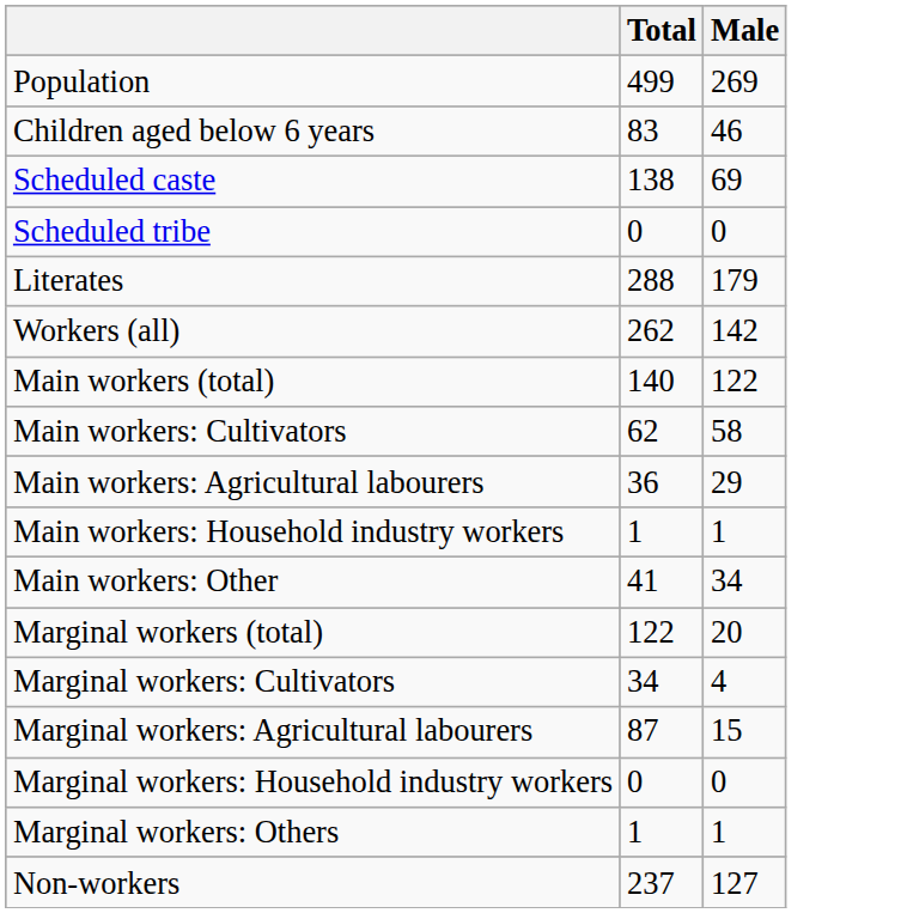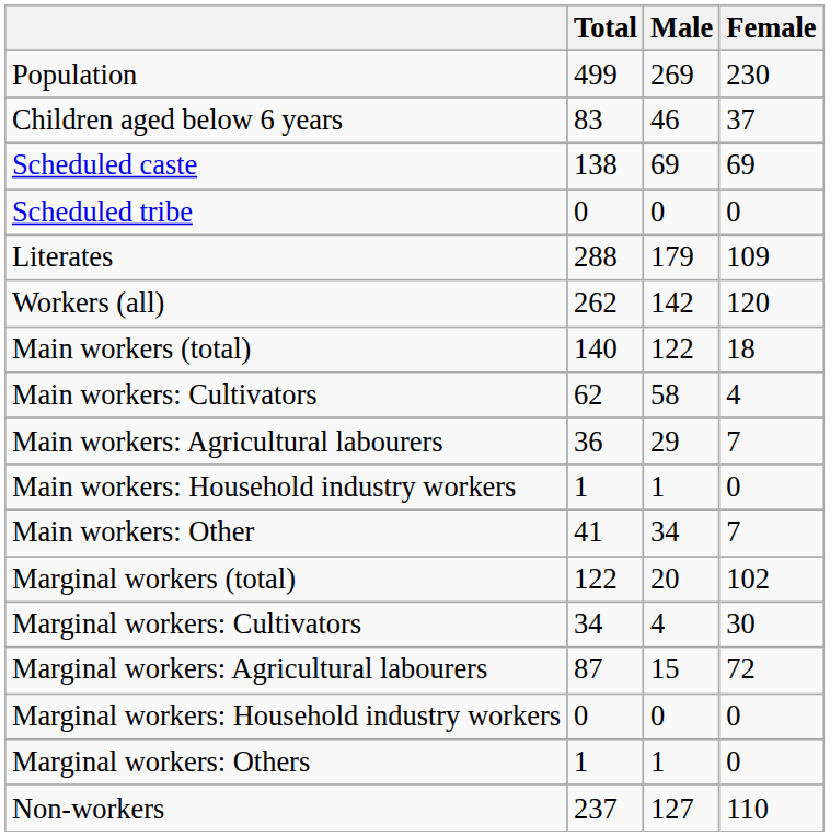 <table class="wikitable sortable">
 <tr>
 <th></th>
 <th>Total</th>
 <th>Male</th>
+<th>Female</th>
 </tr>
 <tr>
 <td>Population</td>
 <td>499</td>
 <td>269</td>
+<td>230</td>
 </tr>
 <tr>
 <td>Children aged below 6 years</td>
 <td>83</td>
 <td>46</td>
+<td>37</td>
 </tr>
 <tr>
 <td><a href='#'>Scheduled caste</a></td>
 <td>138</td>
 <td>69</td>
+<td>69</td>
 </tr>
 <tr>
 <td><a href='#'>Scheduled tribe</a></td>
+<td>0</td>
 <td>0</td>
 <td>0</td>
 </tr>
 <tr>
 <td>Literates</td>
 <td>288</td>
 <td>179</td>
+<td>109</td>
 </tr>
 <tr>
 <td>Workers (all)</td>
 <td>262</td>
 <td>142</td>
+<td>120</td>
 </tr>
 <tr>
 <td>Main workers (total)</td>
 <td>140</td>
 <td>122</td>
+<td>18</td>
 </tr>
 <tr>
 <td>Main workers: Cultivators</td>
 <td>62</td>
 <td>58</td>
+<td>4</td>
 </tr>
 <tr>
 <td>Main workers: Agricultural labourers</td>
 <td>36</td>
 <td>29</td>
+<td>7</td>
 </tr>
 <tr>
 <td>Main workers: Household industry workers</td>
 <td>1</td>
 <td>1</td>
+<td>0</td>
 </tr>
 <tr>
 <td>Main workers: Other</td>
 <td>41</td>
 <td>34</td>
+<td>7</td>
 </tr>
 <tr>
 <td>Marginal workers (total)</td>
 <td>122</td>
 <td>20</td>
+<td>102</td>
 </tr>
 <tr>
 <td>Marginal workers: Cultivators</td>
 <td>34</td>
 <td>4</td>
+<td>30</td>
 </tr>
 <tr>
 <td>Marginal workers: Agricultural labourers</td>
 <td>87</td>
 <td>15</td>
+<td>72</td>
 </tr>
 <tr>
 <td>Marginal workers: Household industry workers</td>
+<td>0</td>
 <td>0</td>
 <td>0</td>
 </tr>
 <tr>
 <td>Marginal workers: Others</td>
 <td>1</td>
 <td>1</td>
+<td>0</td>
 </tr>
 <tr>
 <td>Non-workers</td>
 <td>237</td>
 <td>127</td>
+<td>110</td>
 </tr>
 </table>
